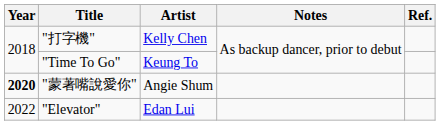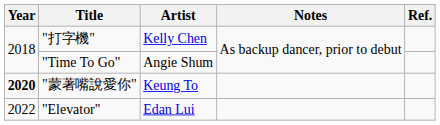 <table class="wikitable plainrowheaders">
 <tr>
 <th scope="col">Year</th>
 <th scope="col">Title</th>
 <th>Artist</th>
 <th>Notes</th>
 <th>Ref.</th>
 </tr>
 <tr>
 <td rowspan="2">2018</td>
 <td>"打字機"</td>
 <td><a href='#'>Kelly Chen</a></td>
 <td rowspan="2">As backup dancer, prior to debut</td>
 <td></td>
 </tr>
 <tr>
 <td>"Time To Go"</td>
-<td><a href='#'>Keung To</a></td>
+<td>Angie Shum</td>
 <td></td>
 </tr>
 <tr>
 <td><strong>2020</strong></td>
 <td>"蒙著嘴說愛你"</td>
-<td>Angie Shum</td>
+<td><a href='#'>Keung To</a></td>
 <td></td>
 <td></td>
 </tr>
 <tr>
 <td>2022</td>
 <td>"Elevator"</td>
 <td><a href='#'>Edan Lui</a></td>
 <td></td>
 <td></td>
 </tr>
 </table>
